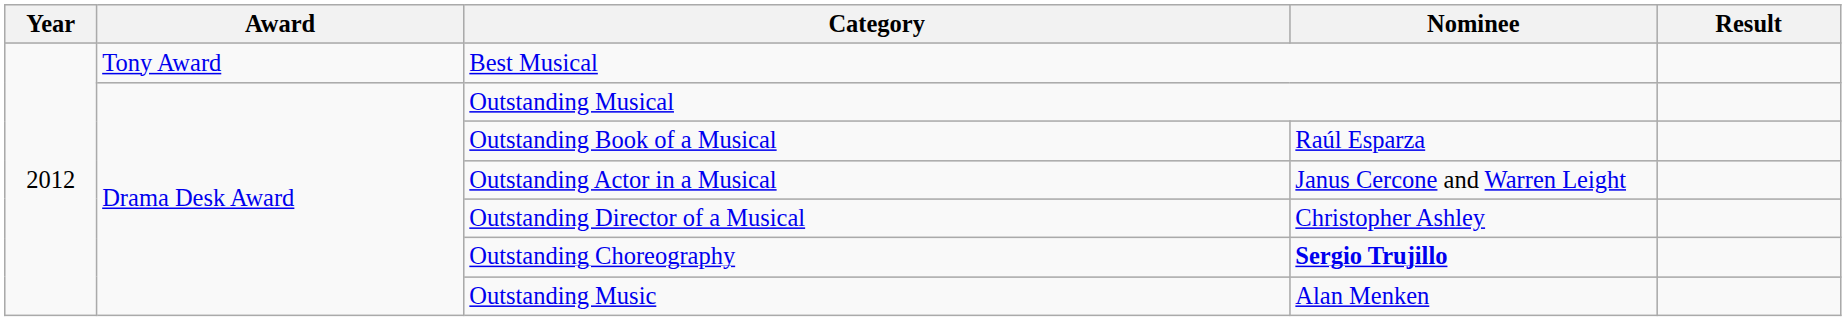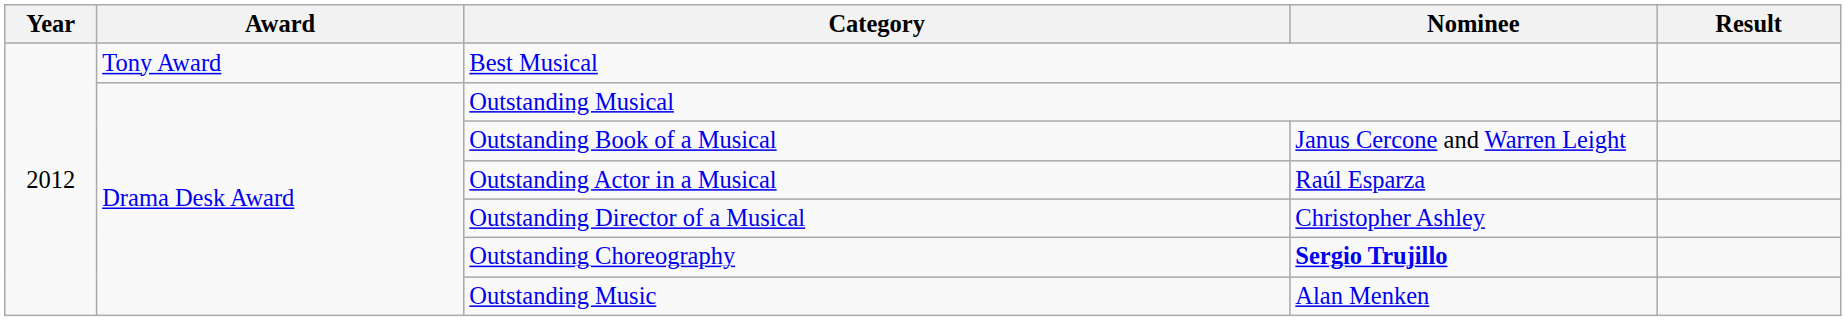 <table class="wikitable" width="95%">
 <tr>
 <th width="5%">Year</th>
 <th width="20%">Award</th>
 <th width="45%">Category</th>
 <th width="20%">Nominee</th>
 <th width="10%">Result</th>
 </tr>
 <tr>
 <td rowspan="7" align="center">2012</td>
 <td><a href='#'>Tony Award</a></td>
 <td colspan="2"><a href='#'>Best Musical</a></td>
 <td></td>
 </tr>
 <tr>
 <td rowspan="6"><a href='#'>Drama Desk Award</a></td>
 <td colspan="2"><a href='#'>Outstanding Musical</a></td>
 <td></td>
 </tr>
 <tr>
 <td><a href='#'>Outstanding Book of a Musical</a></td>
-<td><a href='#'>Raúl Esparza</a></td>
+<td><a href='#'>Janus Cercone</a> and <a href='#'>Warren Leight</a></td>
 <td></td>
 </tr>
 <tr>
 <td><a href='#'>Outstanding Actor in a Musical</a></td>
-<td><a href='#'>Janus Cercone</a> and <a href='#'>Warren Leight</a></td>
+<td><a href='#'>Raúl Esparza</a></td>
 <td></td>
 </tr>
 <tr>
 <td><a href='#'>Outstanding Director of a Musical</a></td>
 <td><a href='#'>Christopher Ashley</a></td>
 <td></td>
 </tr>
 <tr>
 <td><a href='#'>Outstanding Choreography</a></td>
 <td><strong><a href='#'>Sergio Trujillo</a></strong></td>
 <td></td>
 </tr>
 <tr>
 <td><a href='#'>Outstanding Music</a></td>
 <td><a href='#'>Alan Menken</a></td>
 <td></td>
 </tr>
 </table>
